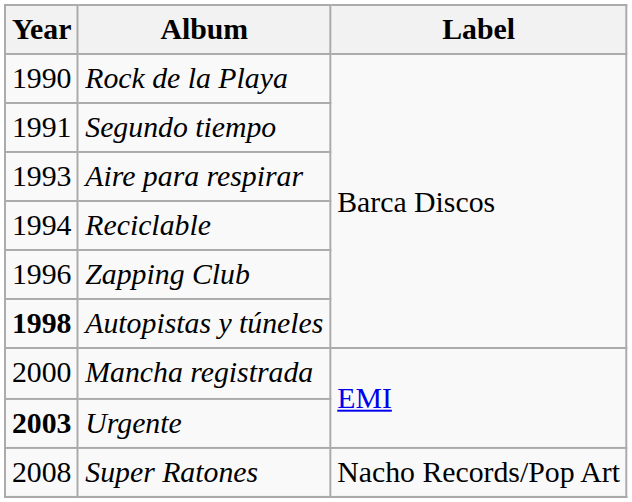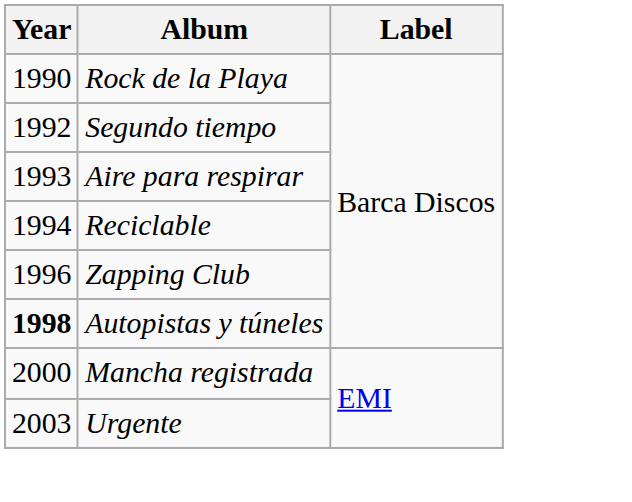 <table class="wikitable" style="font-size: 95%;">
 <tr>
 <th>Year</th>
 <th>Album</th>
 <th>Label</th>
 </tr>
 <tr>
 <td>1990</td>
 <td><em>Rock de la Playa</em></td>
 <td rowspan="6">Barca Discos</td>
 </tr>
 <tr>
-<td>1991</td>
+<td>1992</td>
 <td><em>Segundo tiempo</em></td>
 </tr>
 <tr>
 <td>1993</td>
 <td><em>Aire para respirar</em></td>
 </tr>
 <tr>
 <td>1994</td>
 <td><em>Reciclable</em></td>
 </tr>
 <tr>
 <td>1996</td>
 <td><em>Zapping Club</em></td>
 </tr>
 <tr>
 <td><strong>1998</strong></td>
 <td><em>Autopistas y túneles</em></td>
 </tr>
 <tr>
 <td>2000</td>
 <td><em>Mancha registrada</em></td>
 <td rowspan="2"><a href='#'>EMI</a></td>
 </tr>
 <tr>
-<td><strong>2003</strong></td>
+<td>2003</td>
 <td><em>Urgente</em></td>
-</tr>
-<tr>
-<td>2008</td>
-<td><em>Super Ratones</em></td>
-<td rowspan="1">Nacho Records/Pop Art</td>
 </tr>
 <tr>
 </tr>
 </table>
